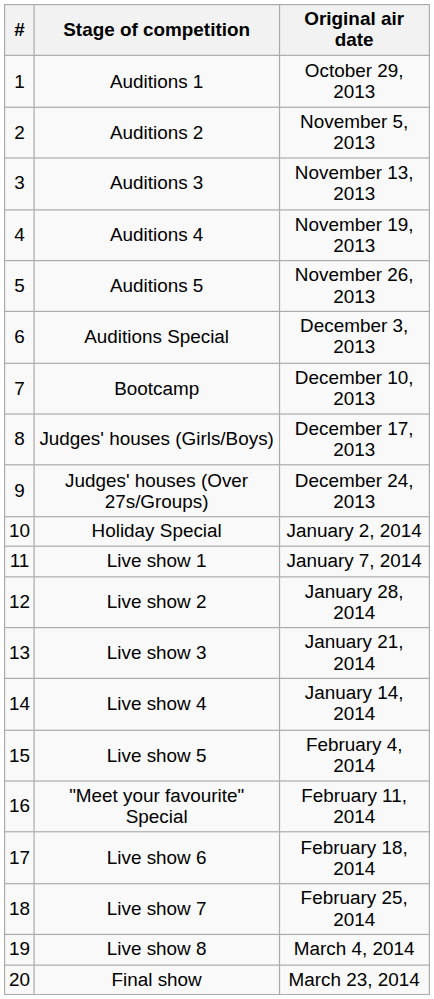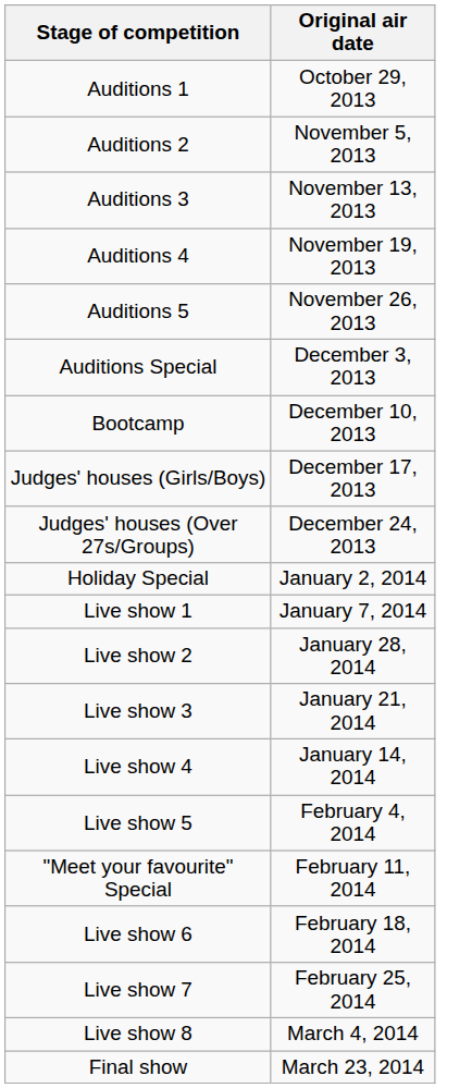 <table class="wikitable sortable" style="text-align:center">
 <tr>
-<th width=10>#</th>
 <th width=200>Stage of competition</th>
 <th width=120>Original air date</th>
 </tr>
 <tr>
-<td>1</td>
 <td>Auditions 1</td>
 <td>October 29, 2013</td>
 </tr>
 <tr>
-<td>2</td>
 <td>Auditions 2</td>
 <td>November 5, 2013</td>
 </tr>
 <tr>
-<td>3</td>
 <td>Auditions 3</td>
 <td>November 13, 2013</td>
 </tr>
 <tr>
-<td>4</td>
 <td>Auditions 4</td>
 <td>November 19, 2013</td>
 </tr>
 <tr>
-<td>5</td>
 <td>Auditions 5</td>
 <td>November 26, 2013</td>
 </tr>
 <tr>
-<td>6</td>
 <td>Auditions Special</td>
 <td>December 3, 2013</td>
 </tr>
 <tr>
-<td>7</td>
 <td>Bootcamp</td>
 <td>December 10, 2013</td>
 </tr>
 <tr>
-<td>8</td>
 <td>Judges' houses (Girls/Boys)</td>
 <td>December 17, 2013</td>
 </tr>
 <tr>
-<td>9</td>
 <td>Judges' houses (Over 27s/Groups)</td>
 <td>December 24, 2013</td>
 </tr>
 <tr>
-<td>10</td>
 <td>Holiday Special</td>
 <td>January 2, 2014</td>
 </tr>
 <tr>
-<td>11</td>
 <td>Live show 1</td>
 <td>January 7, 2014</td>
 </tr>
 <tr>
-<td>12</td>
 <td>Live show 2</td>
 <td>January 28, 2014</td>
 </tr>
 <tr>
-<td>13</td>
 <td>Live show 3</td>
 <td>January 21, 2014</td>
 </tr>
 <tr>
-<td>14</td>
 <td>Live show 4</td>
 <td>January 14, 2014</td>
 </tr>
 <tr>
-<td>15</td>
 <td>Live show 5</td>
 <td>February 4, 2014</td>
 </tr>
 <tr>
-<td>16</td>
 <td>"Meet your favourite" Special</td>
 <td>February 11, 2014</td>
 </tr>
 <tr>
-<td>17</td>
 <td>Live show 6</td>
 <td>February 18, 2014</td>
 </tr>
 <tr>
-<td>18</td>
 <td>Live show 7</td>
 <td>February 25, 2014</td>
 </tr>
 <tr>
-<td>19</td>
 <td>Live show 8</td>
 <td>March 4, 2014</td>
 </tr>
 <tr>
-<td>20</td>
 <td>Final show</td>
 <td>March 23, 2014</td>
 </tr>
 </table>
